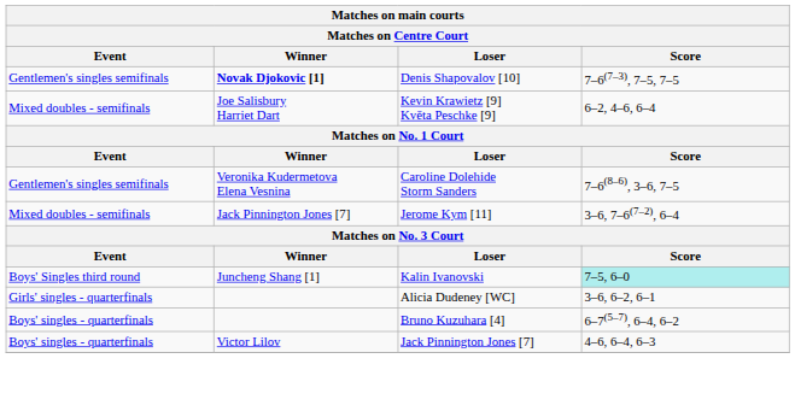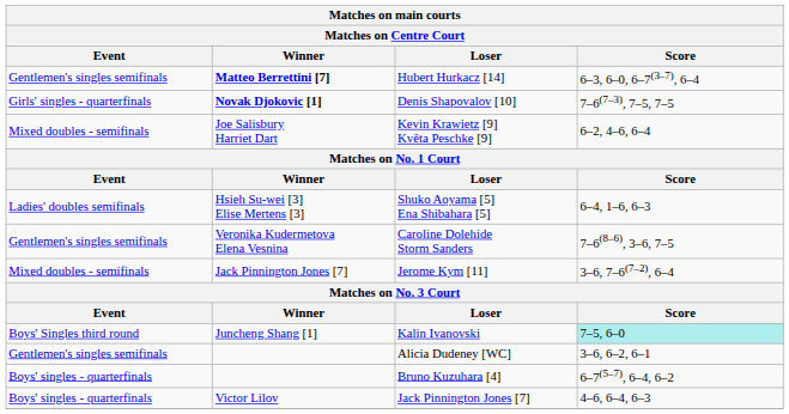 <table class="wikitable collapsible uncollapsed" style="margin:auto;">
 <tr>
 <th colspan="4" style="white-space:nowrap;">Matches on main courts</th>
 </tr>
 <tr>
 <th colspan="4">Matches on <a href='#'>Centre Court</a></th>
 </tr>
 <tr>
 <th width="250">Event</th>
 <th width="220">Winner</th>
 <th width="220">Loser</th>
 <th width="250">Score</th>
 </tr>
 <tr>
 <td><a href='#'>Gentlemen's singles semifinals</a></td>
+<td> <strong><a href='#'>Matteo Berrettini</a> [7]</strong></td>
+<td> <a href='#'>Hubert Hurkacz</a> [14]</td>
+<td>6–3, 6–0, 6–7<sup>(3–7)</sup>, 6–4</td>
+</tr>
+<tr>
+<td><a href='#'>Girls' singles - quarterfinals</a></td>
 <td><strong> <a href='#'>Novak Djokovic</a> [1]<em></td>
 <td> <a href='#'>Denis Shapovalov</a> [10]</td>
 <td>7–6<sup>(7–3)</sup>, 7–5, 7–5</td>
 </tr>
 <tr>
 <td><a href='#'>Mixed doubles - semifinals</a></td>
 <td></strong> <a href='#'>Joe Salisbury</a><strong><br></strong> <a href='#'>Harriet Dart</a><strong></td>
 <td> <a href='#'>Kevin Krawietz</a> [9]<br> <a href='#'>Květa Peschke</a> [9]</td>
 <td>6–2, 4–6, 6–4</td>
 </tr>
 <tr>
 <th colspan="4">Matches on <a href='#'>No. 1 Court</a></th>
 </tr>
 <tr>
 <th width="250">Event</th>
 <th width="220">Winner</th>
 <th width="220">Loser</th>
 <th width="250">Score</th>
+</tr>
+<tr>
+<td><a href='#'>Ladies' doubles semifinals</a></td>
+<td> </strong><a href='#'>Hsieh Su-wei</a> [3]<strong><br> </strong><a href='#'>Elise Mertens</a> [3]<strong></td>
+<td> <a href='#'>Shuko Aoyama</a> [5]<br> <a href='#'>Ena Shibahara</a> [5]</td>
+<td>6–4, 1–6, 6–3</td>
 </tr>
 <tr>
 <td><a href='#'>Gentlemen's singles semifinals</a></td>
 <td></strong> <a href='#'>Veronika Kudermetova</a><strong><br></strong> <a href='#'>Elena Vesnina</a><strong></td>
 <td> <a href='#'>Caroline Dolehide</a><br> <a href='#'>Storm Sanders</a></td>
 <td>7–6<sup>(8–6)</sup>, 3–6, 7–5</td>
 </tr>
 <tr>
 <td><a href='#'>Mixed doubles - semifinals</a></td>
 <td> </strong><a href='#'>Jack Pinnington Jones</a> [7]<strong></td>
 <td> <a href='#'>Jerome Kym</a> [11]</td>
 <td>3–6, 7–6<sup>(7–2)</sup>, 6–4</td>
 </tr>
 <tr>
 <th colspan="4">Matches on <a href='#'>No. 3 Court</a></th>
 </tr>
 <tr>
 <th width="220">Event</th>
 <th width="220">Winner</th>
 <th width="220">Loser</th>
 <th width="250">Score</th>
 </tr>
 <tr>
 <td><a href='#'>Boys' Singles third round</a></td>
 <td></strong> <a href='#'>Juncheng Shang</a> [1]<strong></td>
 <td> <a href='#'>Kalin Ivanovski</a></td>
 <td style="background: paleturquoise;">7–5, 6–0</td>
 </tr>
 <tr>
-<td><a href='#'>Girls' singles - quarterfinals</a></td>
+<td><a href='#'>Gentlemen's singles semifinals</a></td>
 <td></td>
 <td> Alicia Dudeney [WC]</td>
 <td>3–6, 6–2, 6–1</td>
 </tr>
 <tr>
 <td><a href='#'>Boys' singles - quarterfinals</a></td>
 <td></td>
 <td> <a href='#'>Bruno Kuzuhara</a> [4]</td>
 <td>6–7<sup>(5–7)</sup>, 6–4, 6–2</td>
 </tr>
 <tr>
 <td><a href='#'>Boys' singles - quarterfinals</a></td>
 <td> </strong><a href='#'>Victor Lilov</a><strong></td>
 <td> <a href='#'>Jack Pinnington Jones</a> [7]</td>
 <td>4–6, 6–4, 6–3</td>
 </tr>
 <tr>
 </tr>
 </table>
